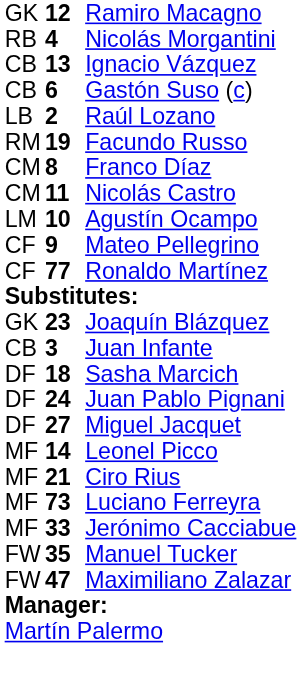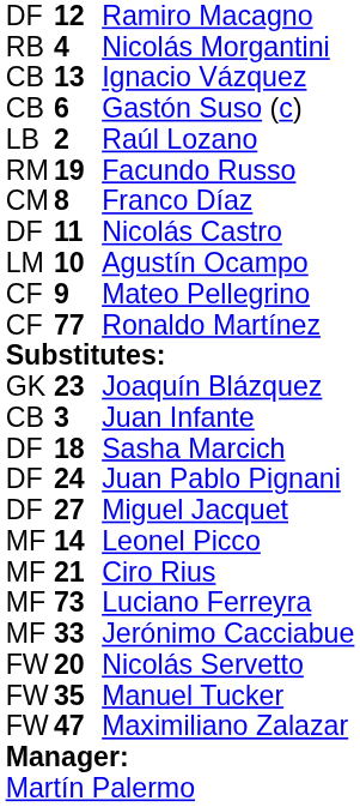 <table cellspacing="0" cellpadding="0" style="font-size:90%; margin:0.2em auto;">
 <tr>
 <th width="25"></th>
 <th width="25"></th>
 </tr>
 <tr>
-<td>GK</td>
+<td>DF</td>
 <td><strong>12</strong></td>
 <td> <a href='#'>Ramiro Macagno</a></td>
 </tr>
 <tr>
 <td>RB</td>
 <td><strong>4</strong></td>
 <td> <a href='#'>Nicolás Morgantini</a></td>
 </tr>
 <tr>
 <td>CB</td>
 <td><strong>13</strong></td>
 <td> <a href='#'>Ignacio Vázquez</a></td>
 <td></td>
 </tr>
 <tr>
 <td>CB</td>
 <td><strong>6</strong></td>
 <td> <a href='#'>Gastón Suso</a> (<a href='#'>c</a>)</td>
 <td></td>
 </tr>
 <tr>
 <td>LB</td>
 <td><strong>2</strong></td>
 <td> <a href='#'>Raúl Lozano</a></td>
 </tr>
 <tr>
 <td>RM</td>
 <td><strong>19</strong></td>
 <td> <a href='#'>Facundo Russo</a></td>
 <td></td>
 <td></td>
 </tr>
 <tr>
 <td>CM</td>
 <td><strong>8</strong></td>
 <td> <a href='#'>Franco Díaz</a></td>
 </tr>
 <tr>
-<td>CM</td>
+<td>DF</td>
 <td><strong>11</strong></td>
 <td> <a href='#'>Nicolás Castro</a></td>
 <td></td>
 <td></td>
 </tr>
 <tr>
 <td>LM</td>
 <td><strong>10</strong></td>
 <td> <a href='#'>Agustín Ocampo</a></td>
 <td></td>
 </tr>
 <tr>
 <td>CF</td>
 <td><strong>9</strong></td>
 <td> <a href='#'>Mateo Pellegrino</a></td>
 <td></td>
 <td></td>
 </tr>
 <tr>
 <td>CF</td>
 <td><strong>77</strong></td>
 <td> <a href='#'>Ronaldo Martínez</a></td>
 <td></td>
 <td></td>
 </tr>
 <tr>
 <td colspan=3><strong>Substitutes:</strong></td>
 </tr>
 <tr>
 <td>GK</td>
 <td><strong>23</strong></td>
 <td> <a href='#'>Joaquín Blázquez</a></td>
 </tr>
 <tr>
 <td>CB</td>
 <td><strong>3</strong></td>
 <td> <a href='#'>Juan Infante</a></td>
 </tr>
 <tr>
 <td>DF</td>
 <td><strong>18</strong></td>
 <td> <a href='#'>Sasha Marcich</a></td>
 </tr>
 <tr>
 <td>DF</td>
 <td><strong>24</strong></td>
 <td> <a href='#'>Juan Pablo Pignani</a></td>
 </tr>
 <tr>
 <td>DF</td>
 <td><strong>27</strong></td>
 <td> <a href='#'>Miguel Jacquet</a></td>
 </tr>
 <tr>
 <td>MF</td>
 <td><strong>14</strong></td>
 <td> <a href='#'>Leonel Picco</a></td>
 <td></td>
 <td></td>
 </tr>
 <tr>
 <td>MF</td>
 <td><strong>21</strong></td>
 <td> <a href='#'>Ciro Rius</a></td>
 </tr>
 <tr>
 <td>MF</td>
 <td><strong>73</strong></td>
 <td> <a href='#'>Luciano Ferreyra</a></td>
 <td></td>
 <td></td>
 </tr>
 <tr>
 <td>MF</td>
 <td><strong>33</strong></td>
 <td> <a href='#'>Jerónimo Cacciabue</a></td>
 </tr>
 <tr>
 <td>FW</td>
+<td><strong>20</strong></td>
+<td> <a href='#'>Nicolás Servetto</a></td>
+<td></td>
+<td></td>
+</tr>
+<tr>
+<td>FW</td>
 <td><strong>35</strong></td>
 <td> <a href='#'>Manuel Tucker</a></td>
 </tr>
 <tr>
 <td>FW</td>
 <td><strong>47</strong></td>
 <td> <a href='#'>Maximiliano Zalazar</a></td>
 <td></td>
 <td></td>
 </tr>
 <tr>
 <td colspan=3><strong>Manager:</strong></td>
 </tr>
 <tr>
 <td colspan="4"> <a href='#'>Martín Palermo</a></td>
 </tr>
 </table>
